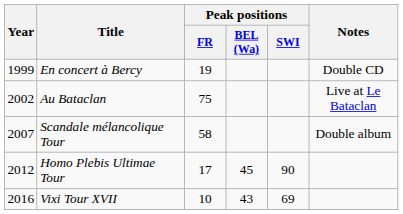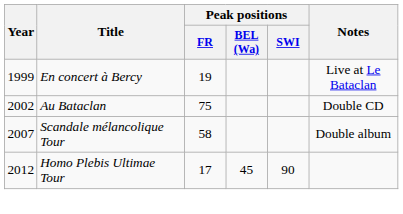 <table class="wikitable">
 <tr>
 <th align="center" rowspan="2" width="10">Year</th>
 <th align="center" rowspan="2" width="170">Title</th>
 <th align="center" colspan="3" width="20">Peak positions</th>
 <th align="center" rowspan="2" width="100">Notes</th>
 </tr>
 <tr>
 <th scope="col" style="width:3em;font-size:90%;"><a href='#'>FR</a><br></th>
 <th scope="col" style="width:3em;font-size:90%;"><a href='#'>BEL<br>(Wa)</a><br></th>
 <th scope="col" style="width:3em;font-size:90%;"><a href='#'>SWI</a><br></th>
 </tr>
 <tr>
 <td style="text-align:center;">1999</td>
 <td><em>En concert à Bercy</em></td>
 <td style="text-align:center;">19</td>
 <td style="text-align:center;"></td>
 <td style="text-align:center;"></td>
-<td style="text-align:center;">Double CD</td>
+<td style="text-align:center;">Live at <a href='#'>Le Bataclan</a></td>
 </tr>
 <tr>
 <td style="text-align:center;">2002</td>
 <td><em>Au Bataclan</em></td>
 <td style="text-align:center;">75</td>
 <td style="text-align:center;"></td>
 <td style="text-align:center;"></td>
-<td style="text-align:center;">Live at <a href='#'>Le Bataclan</a></td>
+<td style="text-align:center;">Double CD</td>
 </tr>
 <tr>
 <td style="text-align:center;">2007</td>
 <td><em>Scandale mélancolique Tour</em></td>
 <td style="text-align:center;">58</td>
 <td style="text-align:center;"></td>
 <td style="text-align:center;"></td>
 <td style="text-align:center;">Double album</td>
 </tr>
 <tr>
 <td style="text-align:center;">2012</td>
 <td><em>Homo Plebis Ultimae Tour</em></td>
 <td style="text-align:center;">17</td>
 <td style="text-align:center;">45</td>
 <td style="text-align:center;">90</td>
 <td style="text-align:center;"></td>
 </tr>
-<tr>
-<td style="text-align:center;">2016</td>
-<td><em>Vixi Tour XVII</em></td>
-<td style="text-align:center;">10</td>
-<td style="text-align:center;">43</td>
-<td style="text-align:center;">69</td>
-<td style="text-align:center;"></td>
-</tr>
 </table>
